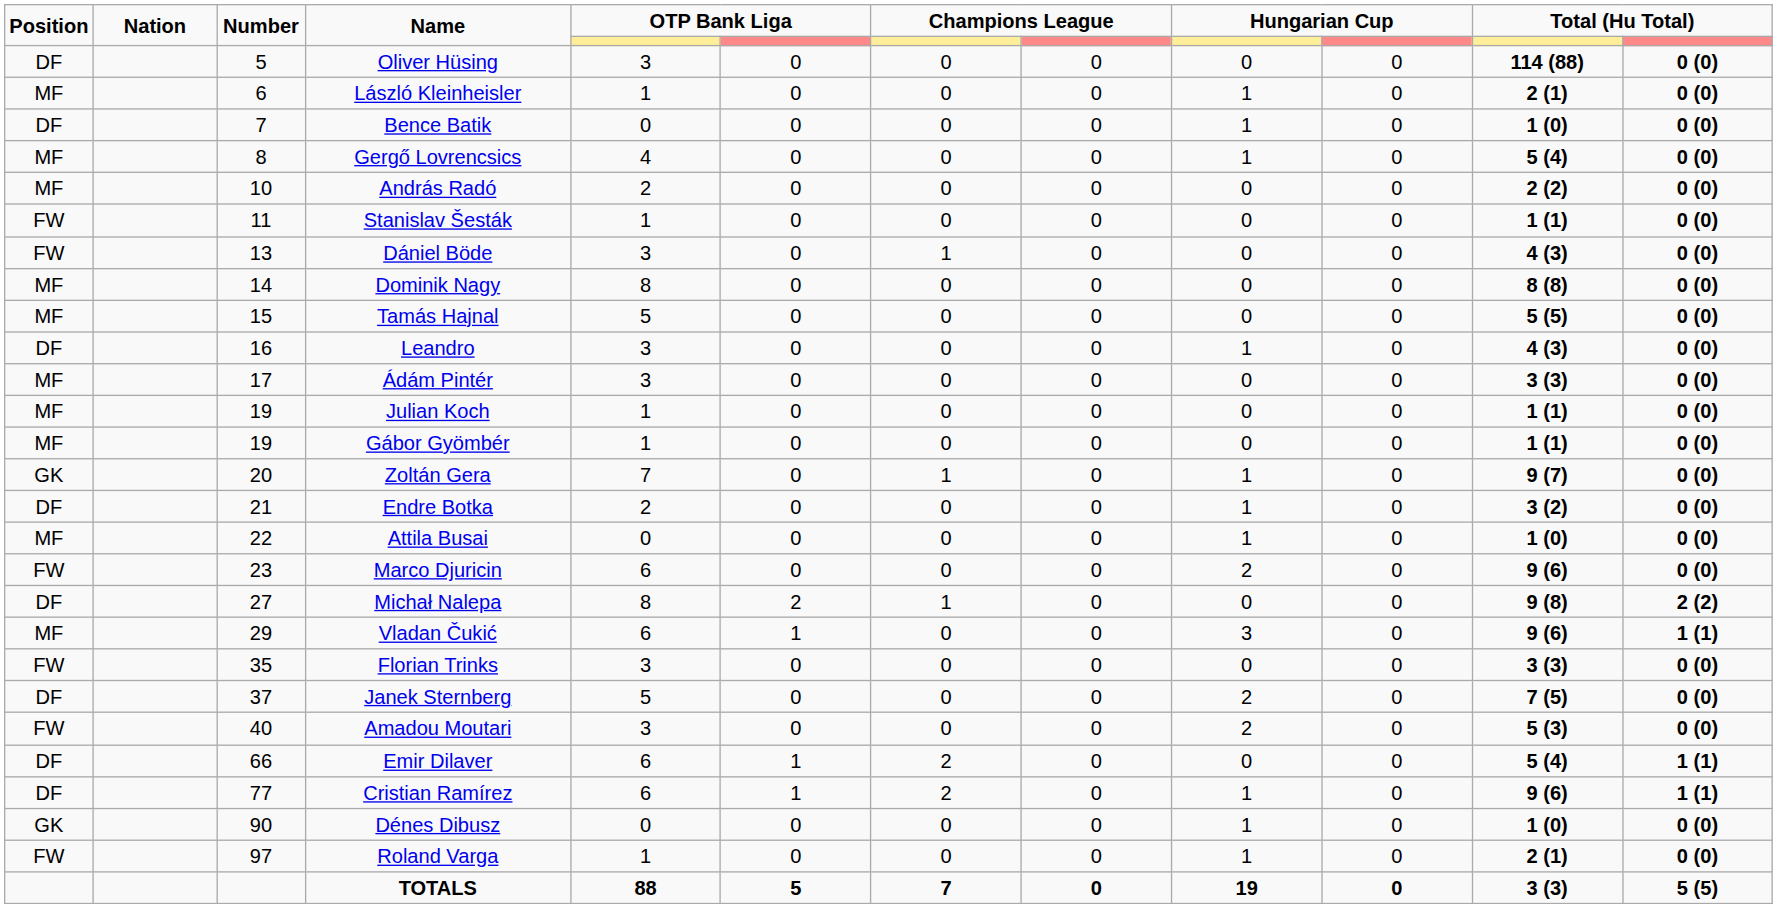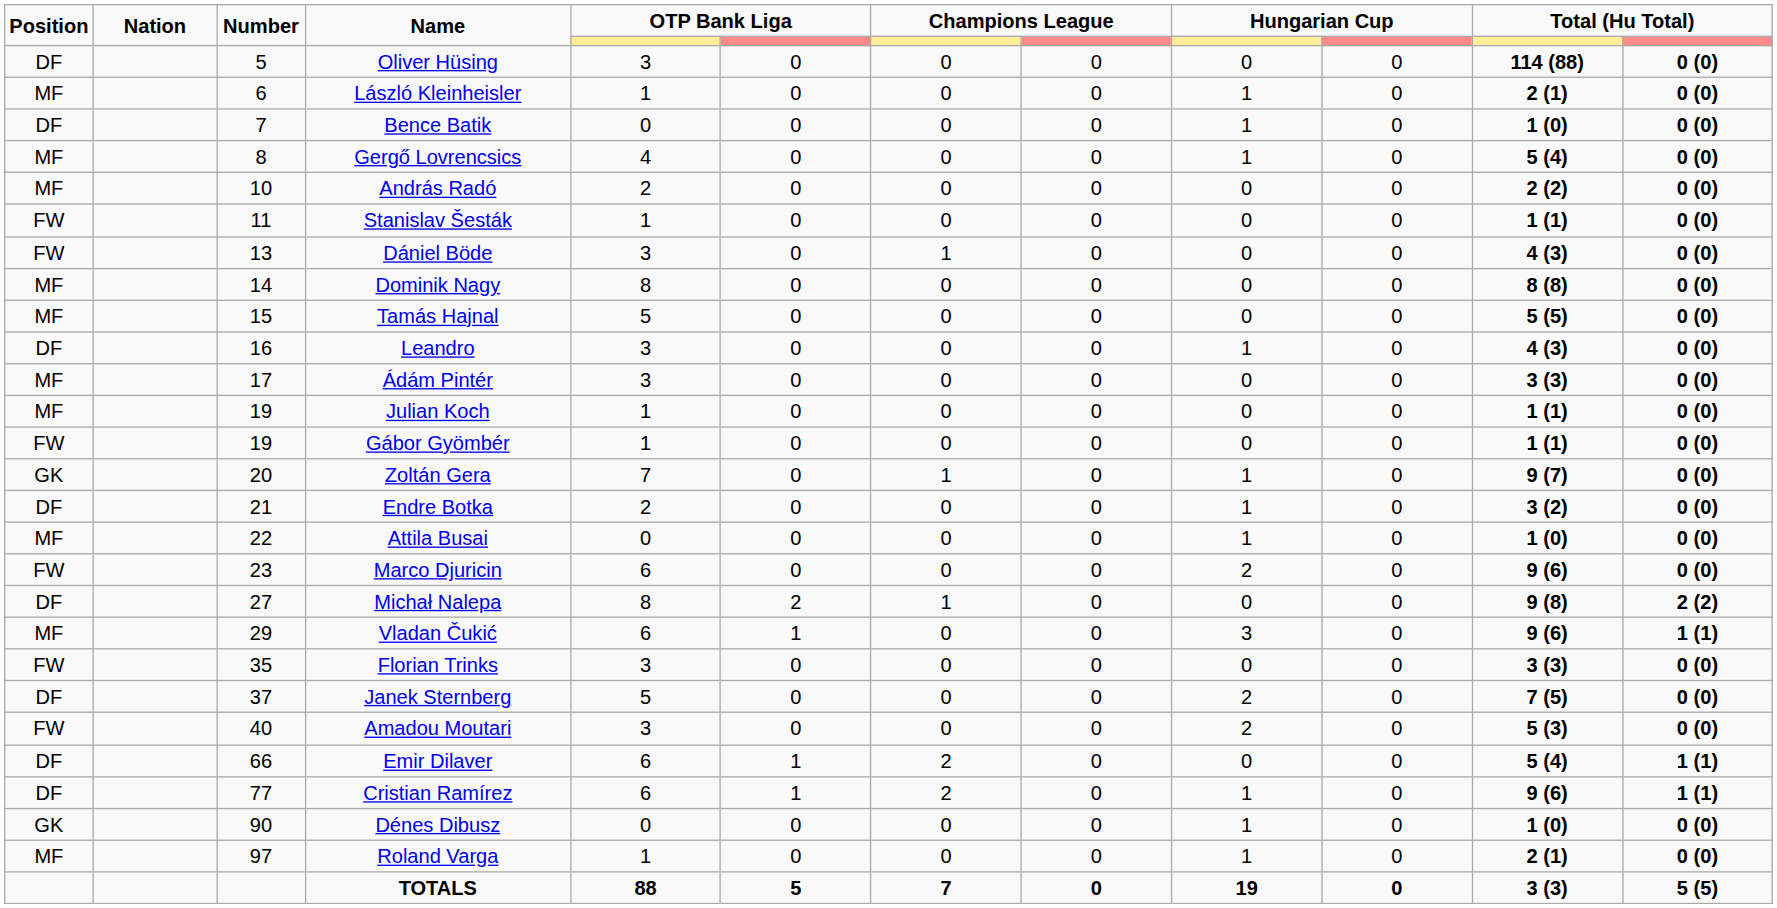 <table class="wikitable" style="font-size: 95%; text-align: center;">
 <tr>
 <td rowspan="2" width="5%" align="center"><strong>Position</strong></td>
 <td rowspan="2" width="7%" align="center"><strong>Nation</strong></td>
 <td rowspan="2" width="5%" align="center"><strong>Number</strong></td>
 <td rowspan="2" width="15%" align="center"><strong>Name</strong></td>
 <td colspan="2" align="center"><strong>OTP Bank Liga</strong></td>
 <td colspan="2" align="center"><strong>Champions League</strong></td>
 <td colspan="2" align="center"><strong>Hungarian Cup</strong></td>
 <td colspan="2" align="center"><strong>Total (Hu Total)</strong></td>
 </tr>
 <tr>
 <th width=60 style="background: #FFEE99"></th>
 <th width=60 style="background: #FF8888"></th>
 <th width=60 style="background: #FFEE99"></th>
 <th width=60 style="background: #FF8888"></th>
 <th width=60 style="background: #FFEE99"></th>
 <th width=60 style="background: #FF8888"></th>
 <th width=60 style="background: #FFEE99"></th>
 <th width=60 style="background: #FF8888"></th>
 </tr>
 <tr>
 <td>DF</td>
 <td></td>
 <td>5</td>
 <td><a href='#'>Oliver Hüsing</a></td>
 <td>3</td>
 <td>0</td>
 <td>0</td>
 <td>0</td>
 <td>0</td>
 <td>0</td>
 <td><strong>114 (88)</strong></td>
 <td><strong>0 (0)</strong></td>
 </tr>
 <tr>
 <td>MF</td>
 <td></td>
 <td>6</td>
 <td><a href='#'>László Kleinheisler</a></td>
 <td>1</td>
 <td>0</td>
 <td>0</td>
 <td>0</td>
 <td>1</td>
 <td>0</td>
 <td><strong>2 (1)</strong></td>
 <td><strong>0 (0)</strong></td>
 </tr>
 <tr>
 <td>DF</td>
 <td></td>
 <td>7</td>
 <td><a href='#'>Bence Batik</a></td>
 <td>0</td>
 <td>0</td>
 <td>0</td>
 <td>0</td>
 <td>1</td>
 <td>0</td>
 <td><strong>1 (0)</strong></td>
 <td><strong>0 (0)</strong></td>
 </tr>
 <tr>
 <td>MF</td>
 <td></td>
 <td>8</td>
 <td><a href='#'>Gergő Lovrencsics</a></td>
 <td>4</td>
 <td>0</td>
 <td>0</td>
 <td>0</td>
 <td>1</td>
 <td>0</td>
 <td><strong>5 (4)</strong></td>
 <td><strong>0 (0)</strong></td>
 </tr>
 <tr>
 <td>MF</td>
 <td></td>
 <td>10</td>
 <td><a href='#'>András Radó</a></td>
 <td>2</td>
 <td>0</td>
 <td>0</td>
 <td>0</td>
 <td>0</td>
 <td>0</td>
 <td><strong>2 (2)</strong></td>
 <td><strong>0 (0)</strong></td>
 </tr>
 <tr>
 <td>FW</td>
 <td></td>
 <td>11</td>
 <td><a href='#'>Stanislav Šesták</a></td>
 <td>1</td>
 <td>0</td>
 <td>0</td>
 <td>0</td>
 <td>0</td>
 <td>0</td>
 <td><strong>1 (1)</strong></td>
 <td><strong>0 (0)</strong></td>
 </tr>
 <tr>
 <td>FW</td>
 <td></td>
 <td>13</td>
 <td><a href='#'>Dániel Böde</a></td>
 <td>3</td>
 <td>0</td>
 <td>1</td>
 <td>0</td>
 <td>0</td>
 <td>0</td>
 <td><strong>4 (3)</strong></td>
 <td><strong>0 (0)</strong></td>
 </tr>
 <tr>
 <td>MF</td>
 <td></td>
 <td>14</td>
 <td><a href='#'>Dominik Nagy</a></td>
 <td>8</td>
 <td>0</td>
 <td>0</td>
 <td>0</td>
 <td>0</td>
 <td>0</td>
 <td><strong>8 (8)</strong></td>
 <td><strong>0 (0)</strong></td>
 </tr>
 <tr>
 <td>MF</td>
 <td></td>
 <td>15</td>
 <td><a href='#'>Tamás Hajnal</a></td>
 <td>5</td>
 <td>0</td>
 <td>0</td>
 <td>0</td>
 <td>0</td>
 <td>0</td>
 <td><strong>5 (5)</strong></td>
 <td><strong>0 (0)</strong></td>
 </tr>
 <tr>
 <td>DF</td>
 <td></td>
 <td>16</td>
 <td><a href='#'>Leandro</a></td>
 <td>3</td>
 <td>0</td>
 <td>0</td>
 <td>0</td>
 <td>1</td>
 <td>0</td>
 <td><strong>4 (3)</strong></td>
 <td><strong>0 (0)</strong></td>
 </tr>
 <tr>
 <td>MF</td>
 <td></td>
 <td>17</td>
 <td><a href='#'>Ádám Pintér</a></td>
 <td>3</td>
 <td>0</td>
 <td>0</td>
 <td>0</td>
 <td>0</td>
 <td>0</td>
 <td><strong>3 (3)</strong></td>
 <td><strong>0 (0)</strong></td>
 </tr>
 <tr>
 <td>MF</td>
 <td></td>
 <td>19</td>
 <td><a href='#'>Julian Koch</a></td>
 <td>1</td>
 <td>0</td>
 <td>0</td>
 <td>0</td>
 <td>0</td>
 <td>0</td>
 <td><strong>1 (1)</strong></td>
 <td><strong>0 (0)</strong></td>
 </tr>
 <tr>
-<td>MF</td>
+<td>FW</td>
 <td></td>
 <td>19</td>
 <td><a href='#'>Gábor Gyömbér</a></td>
 <td>1</td>
 <td>0</td>
 <td>0</td>
 <td>0</td>
 <td>0</td>
 <td>0</td>
 <td><strong>1 (1)</strong></td>
 <td><strong>0 (0)</strong></td>
 </tr>
 <tr>
 <td>GK</td>
 <td></td>
 <td>20</td>
 <td><a href='#'>Zoltán Gera</a></td>
 <td>7</td>
 <td>0</td>
 <td>1</td>
 <td>0</td>
 <td>1</td>
 <td>0</td>
 <td><strong>9 (7)</strong></td>
 <td><strong>0 (0)</strong></td>
 </tr>
 <tr>
 <td>DF</td>
 <td></td>
 <td>21</td>
 <td><a href='#'>Endre Botka</a></td>
 <td>2</td>
 <td>0</td>
 <td>0</td>
 <td>0</td>
 <td>1</td>
 <td>0</td>
 <td><strong>3 (2)</strong></td>
 <td><strong>0 (0)</strong></td>
 </tr>
 <tr>
 <td>MF</td>
 <td></td>
 <td>22</td>
 <td><a href='#'>Attila Busai</a></td>
 <td>0</td>
 <td>0</td>
 <td>0</td>
 <td>0</td>
 <td>1</td>
 <td>0</td>
 <td><strong>1 (0)</strong></td>
 <td><strong>0 (0)</strong></td>
 </tr>
 <tr>
 <td>FW</td>
 <td></td>
 <td>23</td>
 <td><a href='#'>Marco Djuricin</a></td>
 <td>6</td>
 <td>0</td>
 <td>0</td>
 <td>0</td>
 <td>2</td>
 <td>0</td>
 <td><strong>9 (6)</strong></td>
 <td><strong>0 (0)</strong></td>
 </tr>
 <tr>
 <td>DF</td>
 <td></td>
 <td>27</td>
 <td><a href='#'>Michał Nalepa</a></td>
 <td>8</td>
 <td>2</td>
 <td>1</td>
 <td>0</td>
 <td>0</td>
 <td>0</td>
 <td><strong>9 (8)</strong></td>
 <td><strong>2 (2)</strong></td>
 </tr>
 <tr>
 <td>MF</td>
 <td></td>
 <td>29</td>
 <td><a href='#'>Vladan Čukić</a></td>
 <td>6</td>
 <td>1</td>
 <td>0</td>
 <td>0</td>
 <td>3</td>
 <td>0</td>
 <td><strong>9 (6)</strong></td>
 <td><strong>1 (1)</strong></td>
 </tr>
 <tr>
 <td>FW</td>
 <td></td>
 <td>35</td>
 <td><a href='#'>Florian Trinks</a></td>
 <td>3</td>
 <td>0</td>
 <td>0</td>
 <td>0</td>
 <td>0</td>
 <td>0</td>
 <td><strong>3 (3)</strong></td>
 <td><strong>0 (0)</strong></td>
 </tr>
 <tr>
 <td>DF</td>
 <td></td>
 <td>37</td>
 <td><a href='#'>Janek Sternberg</a></td>
 <td>5</td>
 <td>0</td>
 <td>0</td>
 <td>0</td>
 <td>2</td>
 <td>0</td>
 <td><strong>7 (5)</strong></td>
 <td><strong>0 (0)</strong></td>
 </tr>
 <tr>
 <td>FW</td>
 <td></td>
 <td>40</td>
 <td><a href='#'>Amadou Moutari</a></td>
 <td>3</td>
 <td>0</td>
 <td>0</td>
 <td>0</td>
 <td>2</td>
 <td>0</td>
 <td><strong>5 (3)</strong></td>
 <td><strong>0 (0)</strong></td>
 </tr>
 <tr>
 <td>DF</td>
 <td></td>
 <td>66</td>
 <td><a href='#'>Emir Dilaver</a></td>
 <td>6</td>
 <td>1</td>
 <td>2</td>
 <td>0</td>
 <td>0</td>
 <td>0</td>
 <td><strong>5 (4)</strong></td>
 <td><strong>1 (1)</strong></td>
 </tr>
 <tr>
 <td>DF</td>
 <td></td>
 <td>77</td>
 <td><a href='#'>Cristian Ramírez</a></td>
 <td>6</td>
 <td>1</td>
 <td>2</td>
 <td>0</td>
 <td>1</td>
 <td>0</td>
 <td><strong>9 (6)</strong></td>
 <td><strong>1 (1)</strong></td>
 </tr>
 <tr>
 <td>GK</td>
 <td></td>
 <td>90</td>
 <td><a href='#'>Dénes Dibusz</a></td>
 <td>0</td>
 <td>0</td>
 <td>0</td>
 <td>0</td>
 <td>1</td>
 <td>0</td>
 <td><strong>1 (0)</strong></td>
 <td><strong>0 (0)</strong></td>
 </tr>
 <tr>
-<td>FW</td>
+<td>MF</td>
 <td></td>
 <td>97</td>
 <td><a href='#'>Roland Varga</a></td>
 <td>1</td>
 <td>0</td>
 <td>0</td>
 <td>0</td>
 <td>1</td>
 <td>0</td>
 <td><strong>2 (1)</strong></td>
 <td><strong>0 (0)</strong></td>
 </tr>
 <tr>
 <td></td>
 <td></td>
 <td></td>
 <td><strong>TOTALS</strong></td>
 <td><strong>88</strong></td>
 <td><strong>5</strong></td>
 <td><strong>7</strong></td>
 <td><strong>0</strong></td>
 <td><strong>19</strong></td>
 <td><strong>0</strong></td>
 <td><strong>3 (3)</strong></td>
 <td><strong>5 (5)</strong></td>
 </tr>
 <tr>
 </tr>
 </table>
